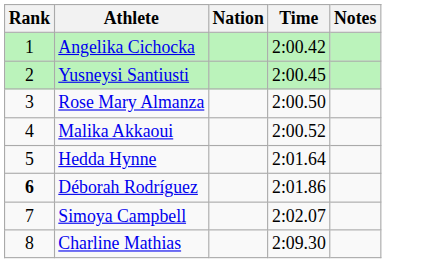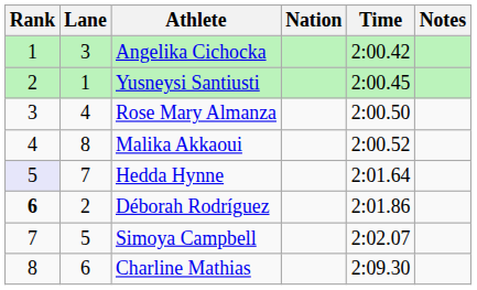 <table class="wikitable sortable" style="text-align:center">
 <tr>
 <th>Rank</th>
+<th>Lane</th>
 <th>Athlete</th>
 <th>Nation</th>
 <th>Time</th>
 <th>Notes</th>
 </tr>
 <tr bgcolor=#bbf3bb>
 <td>1</td>
+<td>3</td>
 <td align=left><a href='#'>Angelika Cichocka</a></td>
 <td align=left></td>
 <td>2:00.42</td>
 <td></td>
 </tr>
 <tr bgcolor=#bbf3bb>
 <td>2</td>
+<td>1</td>
 <td align=left><a href='#'>Yusneysi Santiusti</a></td>
 <td align=left></td>
 <td>2:00.45</td>
 <td></td>
 </tr>
 <tr>
 <td>3</td>
+<td>4</td>
 <td align=left><a href='#'>Rose Mary Almanza</a></td>
 <td align=left></td>
 <td>2:00.50</td>
 <td></td>
 </tr>
 <tr>
 <td>4</td>
+<td>8</td>
 <td align=left><a href='#'>Malika Akkaoui</a></td>
 <td align=left></td>
 <td>2:00.52</td>
 <td></td>
 </tr>
 <tr>
-<td>5</td>
+<td style="background: lavender;">5</td>
+<td>7</td>
 <td align=left><a href='#'>Hedda Hynne</a></td>
 <td align=left></td>
 <td>2:01.64</td>
 <td></td>
 </tr>
 <tr>
 <td><strong>6</strong></td>
+<td>2</td>
 <td align=left><a href='#'>Déborah Rodríguez</a></td>
 <td align=left></td>
 <td>2:01.86</td>
 <td></td>
 </tr>
 <tr>
 <td>7</td>
+<td>5</td>
 <td align=left><a href='#'>Simoya Campbell</a></td>
 <td align=left></td>
 <td>2:02.07</td>
 <td></td>
 </tr>
 <tr>
 <td>8</td>
+<td>6</td>
 <td align=left><a href='#'>Charline Mathias</a></td>
 <td align=left></td>
 <td>2:09.30</td>
 <td></td>
 </tr>
 </table>
